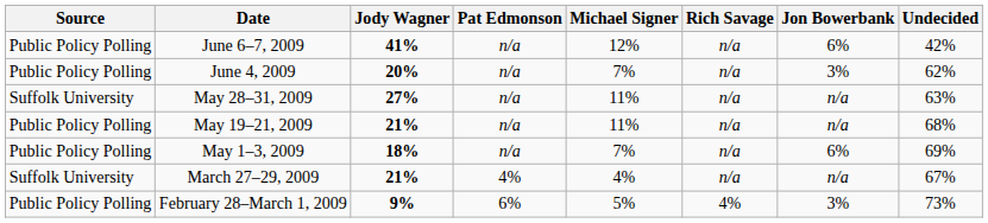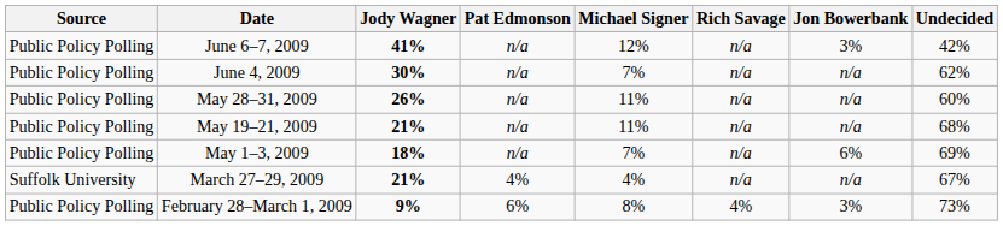 <table class="wikitable">
 <tr>
 <th>Source</th>
 <th>Date</th>
 <th>Jody Wagner</th>
 <th>Pat Edmonson</th>
 <th>Michael Signer</th>
 <th>Rich Savage</th>
 <th>Jon Bowerbank</th>
 <th>Undecided</th>
 </tr>
 <tr>
 <td>Public Policy Polling </td>
 <td align="center">June 6–7, 2009</td>
 <td align="center"><strong>41%</strong></td>
 <td align="center"><em>n/a</em></td>
 <td align="center">12%</td>
 <td align="center"><em>n/a</em></td>
-<td align="center">6%</td>
+<td align=center>3%</td>
 <td align="center">42%</td>
 </tr>
 <tr>
 <td>Public Policy Polling </td>
 <td align=center>June 4, 2009</td>
-<td align=center><strong>20%</strong></td>
+<td align=center><strong>30%</strong></td>
 <td align=center><em>n/a</em></td>
 <td align=center>7%</td>
 <td align=center><em>n/a</em></td>
-<td align=center>3%</td>
+<td align=center><em>n/a</em></td>
 <td align=center>62%</td>
 </tr>
 <tr>
-<td>Suffolk University </td>
+<td>Public Policy Polling </td>
 <td align=center>May 28–31, 2009</td>
-<td align=center><strong>27%</strong></td>
+<td align=center><strong>26%</strong></td>
 <td align=center><em>n/a</em></td>
 <td align=center>11%</td>
 <td align=center><em>n/a</em></td>
 <td align=center><em>n/a</em></td>
-<td align=center>63%</td>
+<td align=center>60%</td>
 </tr>
 <tr>
 <td>Public Policy Polling </td>
 <td align=center>May 19–21, 2009</td>
 <td align=center><strong>21%</strong></td>
 <td align=center><em>n/a</em></td>
 <td align=center>11%</td>
 <td align=center><em>n/a</em></td>
 <td align=center><em>n/a</em></td>
 <td align=center>68%</td>
 </tr>
 <tr>
 <td>Public Policy Polling </td>
 <td align=center>May 1–3, 2009</td>
 <td align=center><strong>18%</strong></td>
 <td align=center><em>n/a</em></td>
 <td align=center>7%</td>
 <td align=center><em>n/a</em></td>
 <td align=center>6%</td>
 <td align=center>69%</td>
 </tr>
 <tr>
 <td>Suffolk University </td>
 <td align=center>March 27–29, 2009</td>
 <td align=center><strong>21%</strong></td>
 <td align=center>4%</td>
 <td align=center>4%</td>
 <td align=center><em>n/a</em></td>
 <td align=center><em>n/a</em></td>
 <td align=center>67%</td>
 </tr>
 <tr>
 <td>Public Policy Polling</td>
 <td align=center>February 28–March 1, 2009</td>
 <td align=center><strong>9%</strong></td>
 <td align=center>6%</td>
-<td align=center>5%</td>
+<td align=center>8%</td>
 <td align=center>4%</td>
 <td align=center>3%</td>
 <td align=center>73%</td>
 </tr>
 </table>
